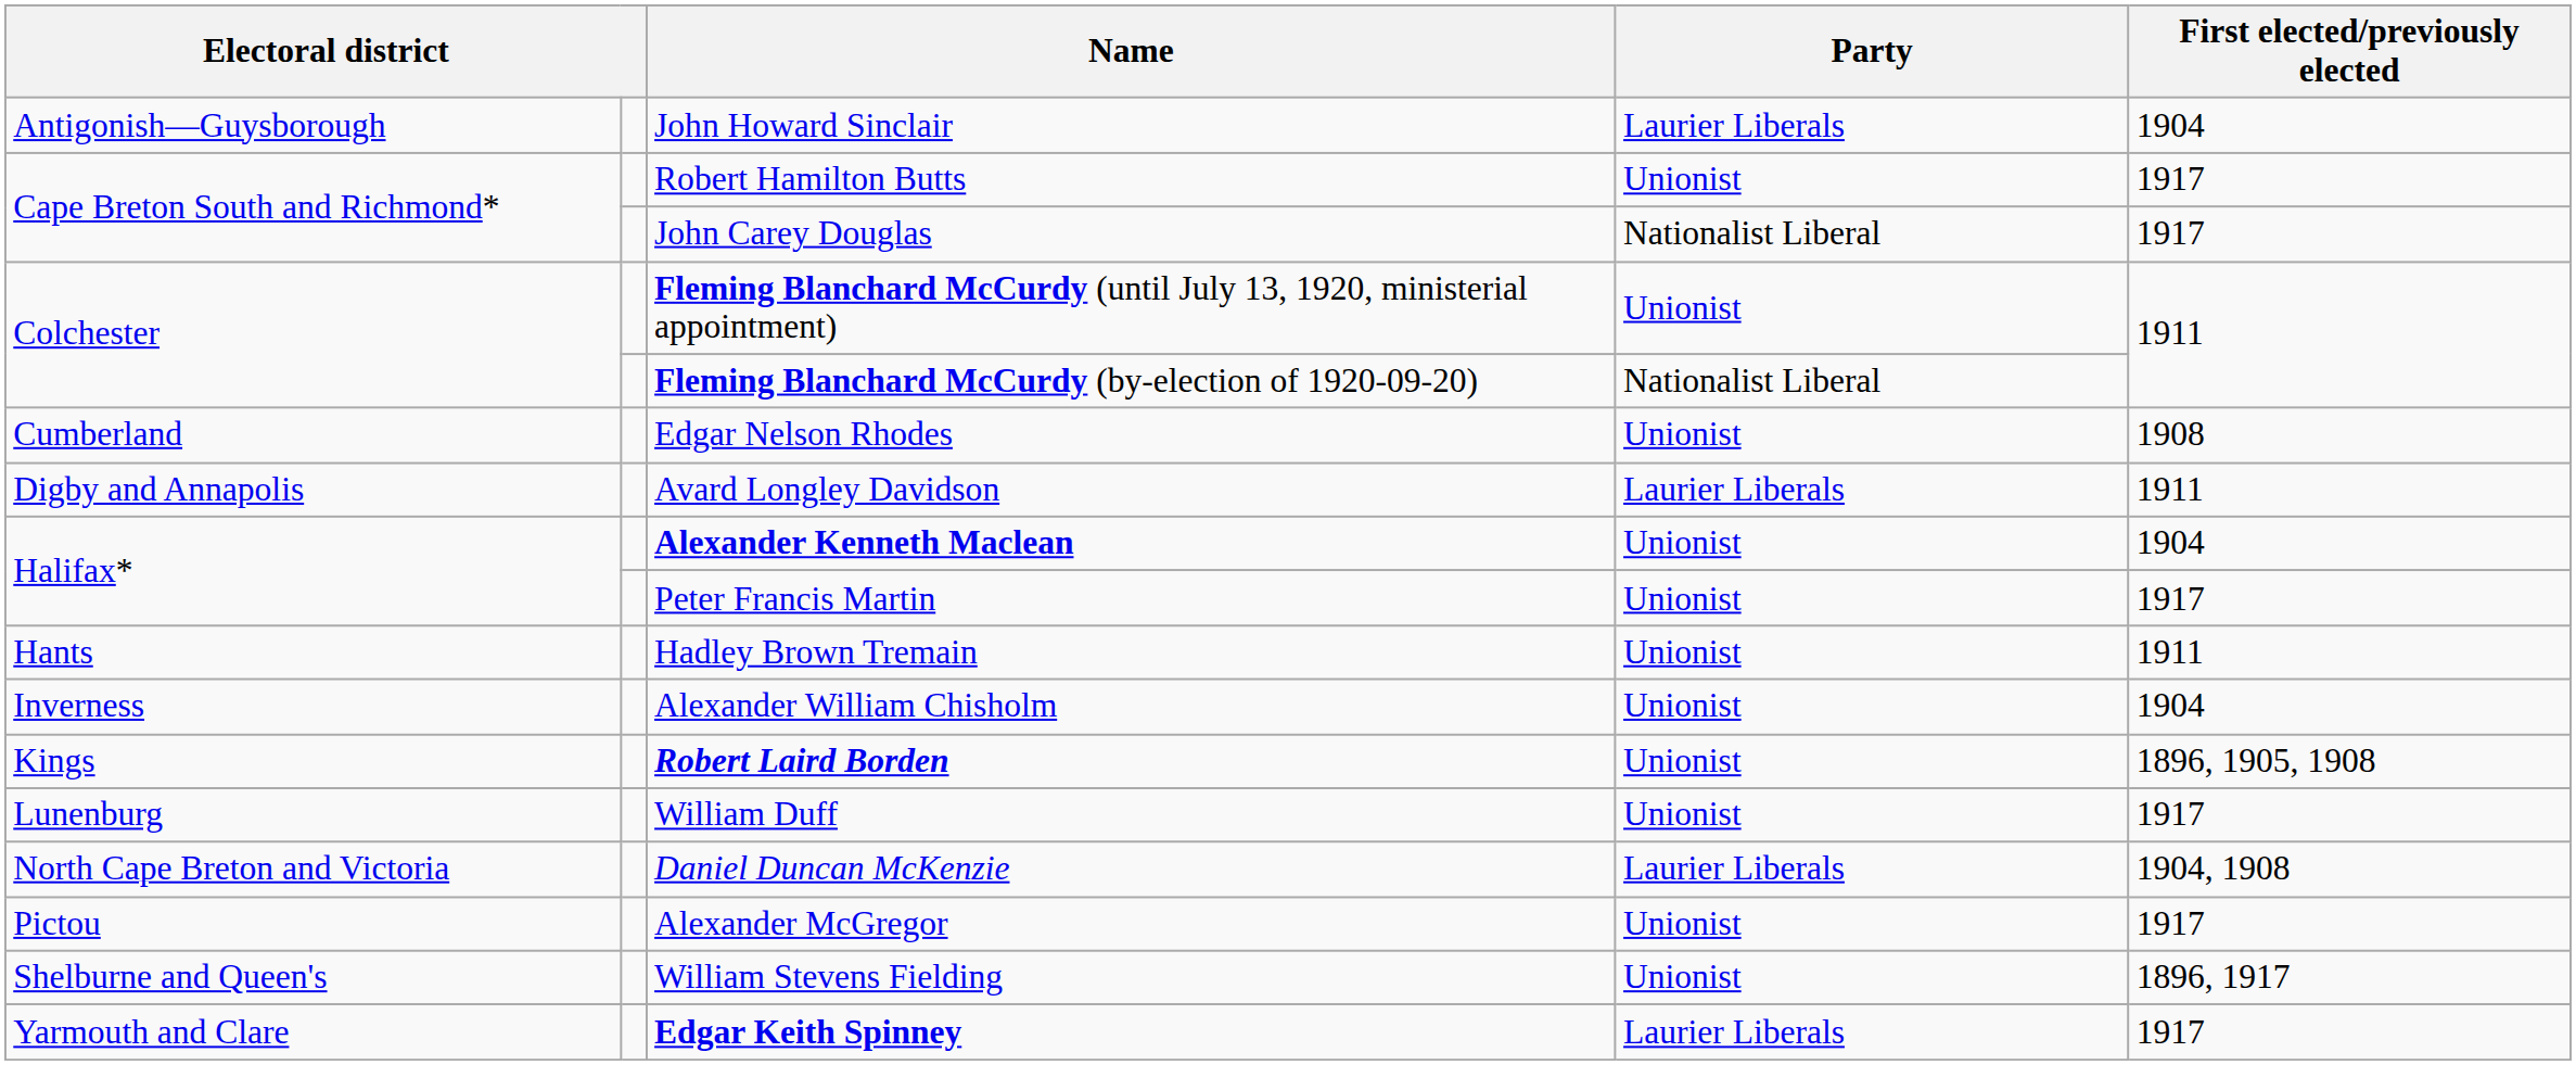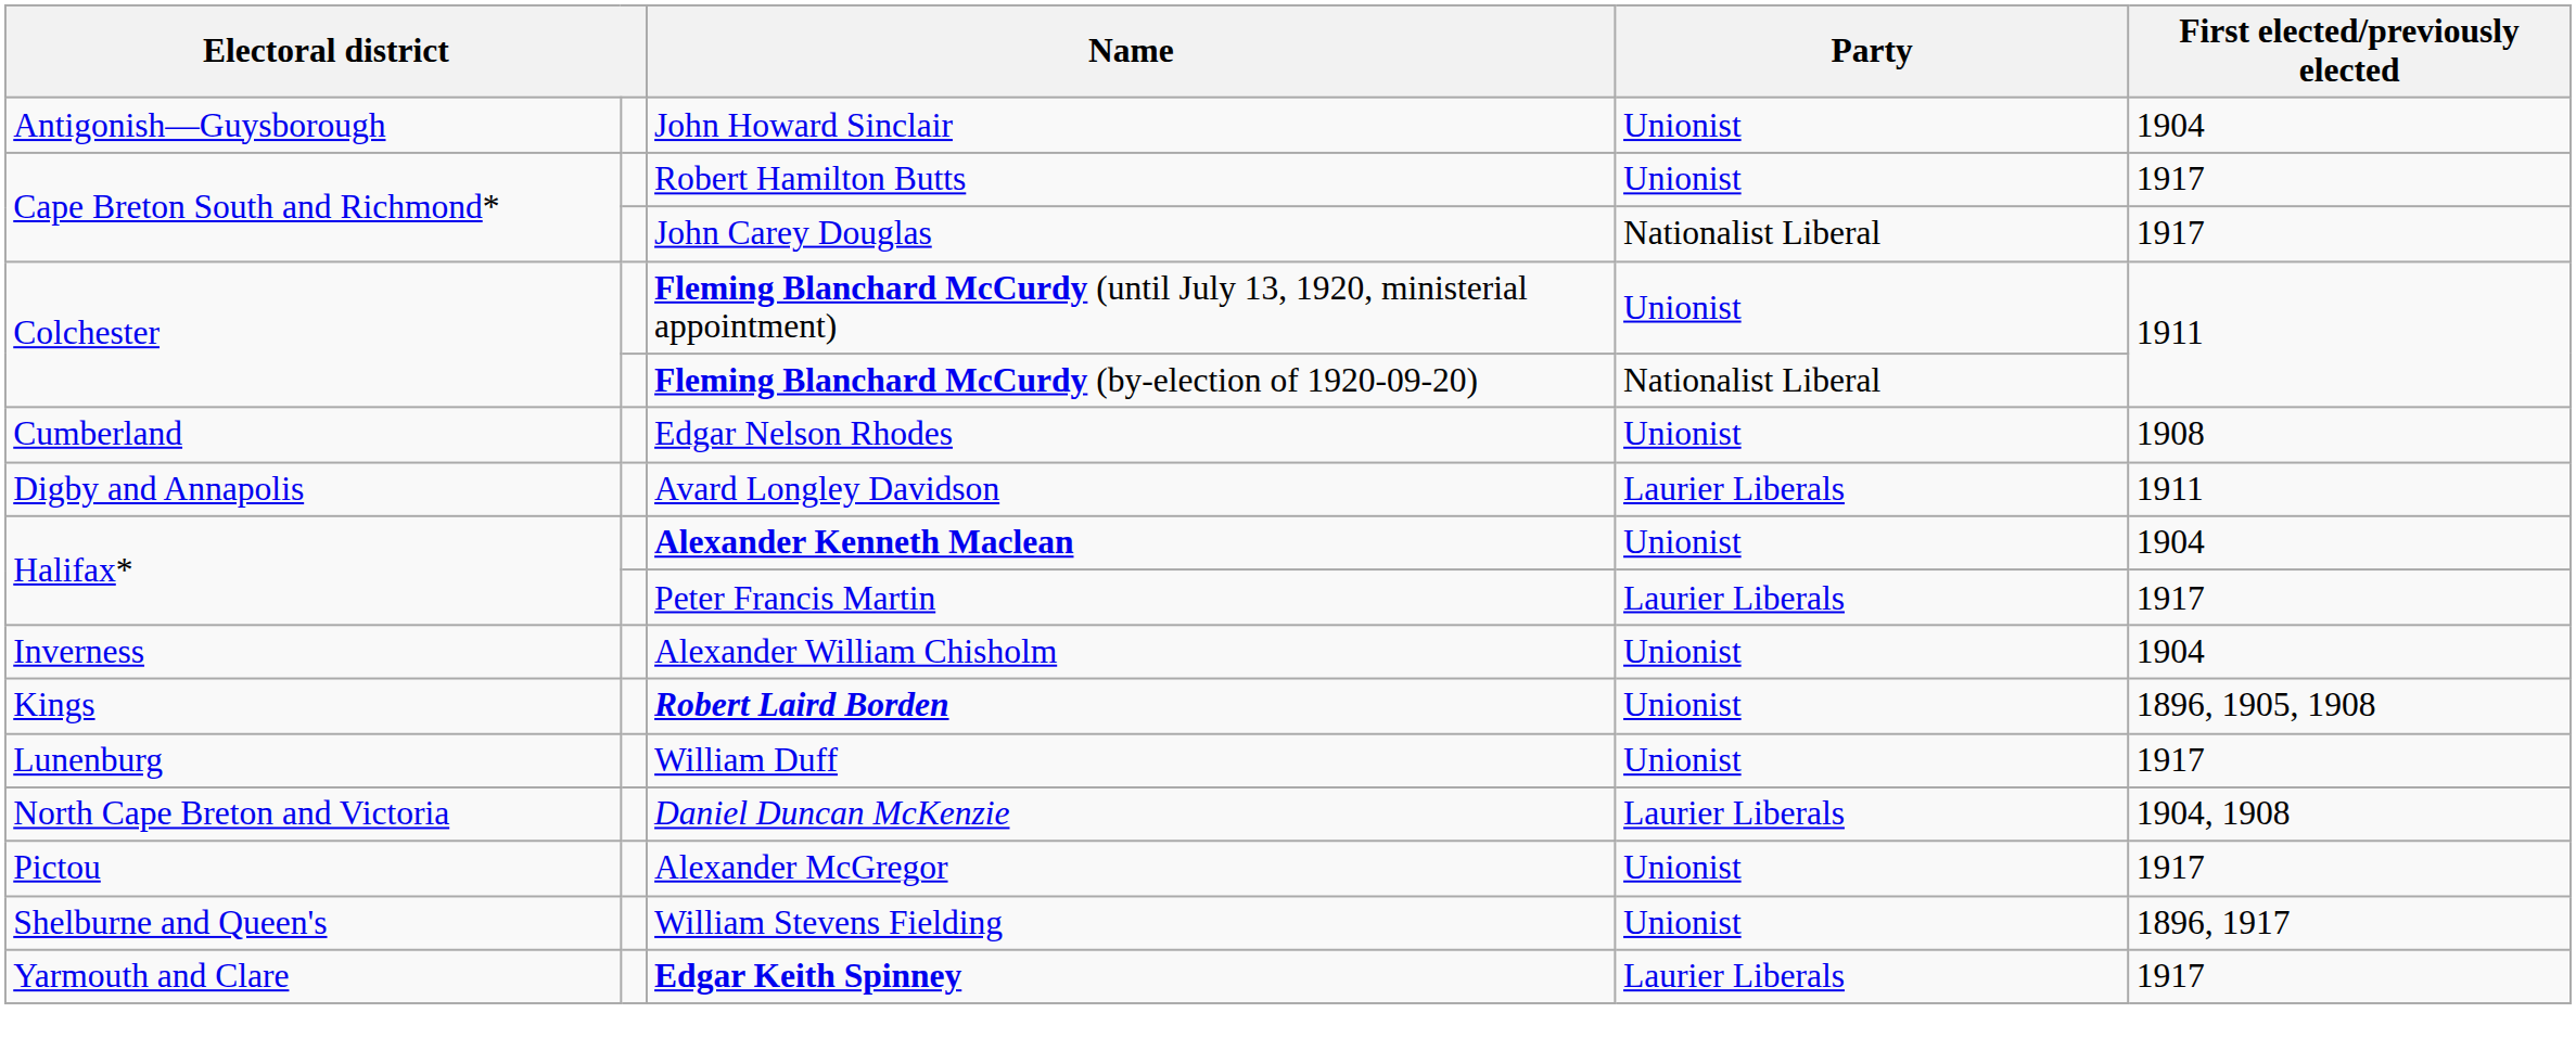 <table class="wikitable" width=95%>
 <tr>
 <th colspan=2 width=25%>Electoral district</th>
 <th>Name</th>
 <th width=20%>Party</th>
 <th>First elected/previously elected</th>
 </tr>
 <tr>
 <td width=24%><a href='#'>Antigonish—Guysborough</a></td>
 <td></td>
 <td><a href='#'>John Howard Sinclair</a></td>
-<td><a href='#'>Laurier Liberals</a></td>
+<td><a href='#'>Unionist</a></td>
 <td>1904</td>
 </tr>
 <tr>
 <td rowspan=2><a href='#'>Cape Breton South and Richmond</a>*</td>
 <td></td>
 <td><a href='#'>Robert Hamilton Butts</a></td>
 <td><a href='#'>Unionist</a></td>
 <td>1917</td>
 </tr>
 <tr>
 <td></td>
 <td><a href='#'>John Carey Douglas</a></td>
 <td>Nationalist Liberal</td>
 <td>1917</td>
 </tr>
 <tr>
 <td rowspan=2><a href='#'>Colchester</a></td>
 <td></td>
 <td><strong><a href='#'>Fleming Blanchard McCurdy</a></strong>  (until July 13, 1920, ministerial appointment)</td>
 <td><a href='#'>Unionist</a></td>
 <td rowspan=2>1911</td>
 </tr>
 <tr>
 <td></td>
 <td><strong><a href='#'>Fleming Blanchard McCurdy</a></strong>  (by-election of 1920-09-20)</td>
 <td>Nationalist Liberal</td>
 </tr>
 <tr>
 <td><a href='#'>Cumberland</a></td>
 <td></td>
 <td><a href='#'>Edgar Nelson Rhodes</a> </td>
 <td><a href='#'>Unionist</a></td>
 <td>1908</td>
 </tr>
 <tr>
 <td><a href='#'>Digby and Annapolis</a></td>
 <td></td>
 <td><a href='#'>Avard Longley Davidson</a></td>
 <td><a href='#'>Laurier Liberals</a></td>
 <td>1911</td>
 </tr>
 <tr>
 <td rowspan=2><a href='#'>Halifax</a>*</td>
 <td></td>
 <td><strong><a href='#'>Alexander Kenneth Maclean</a></strong></td>
 <td><a href='#'>Unionist</a></td>
 <td>1904</td>
 </tr>
 <tr>
 <td></td>
 <td><a href='#'>Peter Francis Martin</a></td>
-<td><a href='#'>Unionist</a></td>
+<td><a href='#'>Laurier Liberals</a></td>
 <td>1917</td>
-</tr>
-<tr>
-<td><a href='#'>Hants</a></td>
-<td></td>
-<td><a href='#'>Hadley Brown Tremain</a></td>
-<td><a href='#'>Unionist</a></td>
-<td>1911</td>
 </tr>
 <tr>
 <td><a href='#'>Inverness</a></td>
 <td></td>
 <td><a href='#'>Alexander William Chisholm</a></td>
 <td><a href='#'>Unionist</a></td>
 <td>1904</td>
 </tr>
 <tr>
 <td><a href='#'>Kings</a></td>
 <td></td>
 <td><strong><em><a href='#'>Robert Laird Borden</a></em></strong></td>
 <td><a href='#'>Unionist</a></td>
 <td>1896, 1905, 1908</td>
 </tr>
 <tr>
 <td><a href='#'>Lunenburg</a></td>
 <td></td>
 <td><a href='#'>William Duff</a></td>
 <td><a href='#'>Unionist</a></td>
 <td>1917</td>
 </tr>
 <tr>
 <td><a href='#'>North Cape Breton and Victoria</a></td>
 <td></td>
 <td><em><a href='#'>Daniel Duncan McKenzie</a></em></td>
 <td><a href='#'>Laurier Liberals</a></td>
 <td>1904, 1908</td>
 </tr>
 <tr>
 <td><a href='#'>Pictou</a></td>
 <td></td>
 <td><a href='#'>Alexander McGregor</a></td>
 <td><a href='#'>Unionist</a></td>
 <td>1917</td>
 </tr>
 <tr>
 <td><a href='#'>Shelburne and Queen's</a></td>
 <td></td>
 <td><a href='#'>William Stevens Fielding</a></td>
 <td><a href='#'>Unionist</a></td>
 <td>1896, 1917</td>
 </tr>
 <tr>
 <td><a href='#'>Yarmouth and Clare</a></td>
 <td></td>
 <td><strong><a href='#'>Edgar Keith Spinney</a></strong></td>
 <td><a href='#'>Laurier Liberals</a></td>
 <td>1917</td>
 </tr>
 </table>
